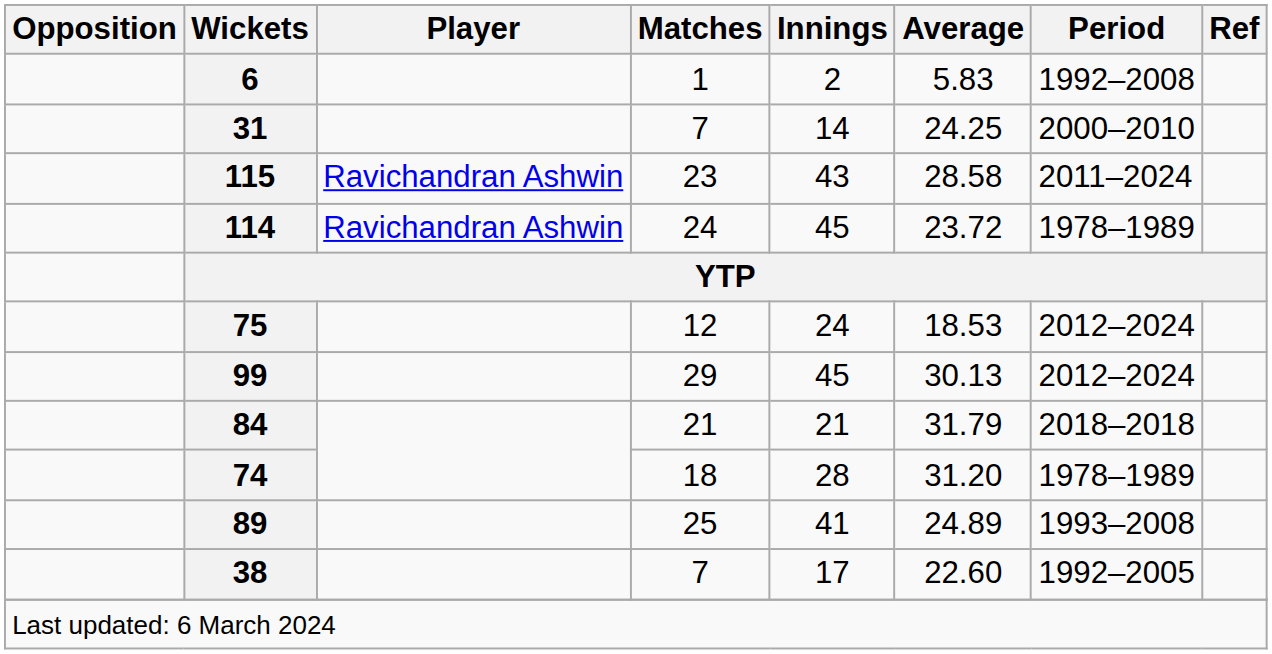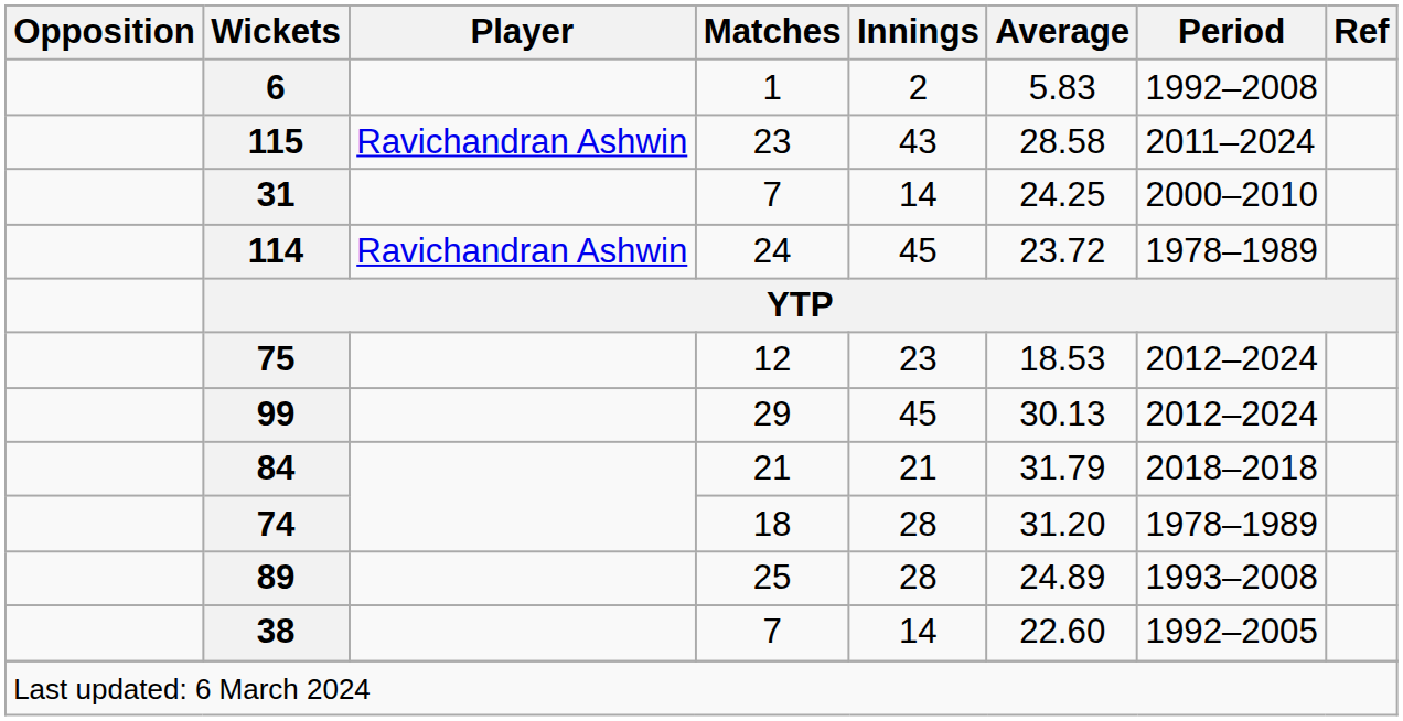 <table class="wikitable sortable">
 <tr>
 <th scope=col>Opposition</th>
 <th scope=col>Wickets</th>
 <th scope=col>Player</th>
 <th scope=col>Matches</th>
 <th scope=col>Innings</th>
 <th scope=col>Average</th>
 <th scope=col>Period</th>
 <th scope=col>Ref</th>
 </tr>
 <tr>
 <td style=text-align:left;></td>
 <th>6</th>
 <td></td>
 <td align=center>1</td>
 <td align=center>2</td>
 <td align=center>5.83</td>
 <td>1992–2008</td>
 <td></td>
 </tr>
 <tr>
 <td style=text-align:left;></td>
+<th>115</th>
+<td><a href='#'>Ravichandran Ashwin</a></td>
+<td align=center>23</td>
+<td align=center>43</td>
+<td align=center>28.58</td>
+<td>2011–2024</td>
+<td></td>
+</tr>
+<tr>
+<td style=text-align:left;></td>
 <th>31</th>
 <td></td>
 <td align=center>7</td>
 <td align=center>14</td>
 <td align=center>24.25</td>
 <td>2000–2010</td>
-<td></td>
-</tr>
-<tr>
-<td style=text-align:left;></td>
-<th>115</th>
-<td><a href='#'>Ravichandran Ashwin</a></td>
-<td align=center>23</td>
-<td align=center>43</td>
-<td align=center>28.58</td>
-<td>2011–2024</td>
 <td></td>
 </tr>
 <tr>
 <td style=text-align:left;></td>
 <th>114</th>
 <td><a href='#'>Ravichandran Ashwin</a></td>
 <td align=center>24</td>
 <td align=center>45</td>
 <td align=center>23.72</td>
 <td>1978–1989</td>
 <td></td>
 </tr>
 <tr>
 <td style=text-align:left;></td>
 <th scope=row style=text-align:center; colspan=7>YTP</th>
 </tr>
 <tr>
 <td style=text-align:left;></td>
 <th>75</th>
 <td></td>
 <td align=center>12</td>
-<td align=center>24</td>
+<td align=center>23</td>
 <td align=center>18.53</td>
 <td>2012–2024</td>
 <td></td>
 </tr>
 <tr>
 <td style=text-align:left;></td>
 <th>99</th>
 <td></td>
 <td align=center>29</td>
 <td align=center>45</td>
 <td align=center>30.13</td>
 <td>2012–2024</td>
 <td></td>
 </tr>
 <tr>
 <td style=text-align:left;></td>
 <th>84</th>
 <td rowspan=2></td>
 <td align=center>21</td>
 <td align=center>21</td>
 <td align=center>31.79</td>
 <td>2018–2018</td>
 <td></td>
 </tr>
 <tr>
 <td style=text-align:left;></td>
 <th>74</th>
 <td align=center>18</td>
 <td align=center>28</td>
 <td align=center>31.20</td>
 <td>1978–1989</td>
 <td></td>
 </tr>
 <tr>
 <td style=text-align:left;></td>
 <th>89</th>
 <td></td>
 <td align=center>25</td>
-<td align=center>41</td>
+<td align=center>28</td>
 <td align=center>24.89</td>
 <td>1993–2008</td>
 <td></td>
 </tr>
 <tr>
 <td style=text-align:left;></td>
 <th>38</th>
 <td></td>
 <td align=center>7</td>
-<td align=center>17</td>
+<td align=center>14</td>
 <td align=center>22.60</td>
 <td>1992–2005</td>
 <td></td>
 </tr>
 <tr>
 </tr>
 <tr class=sortbottom>
 <td colspan=8><small>Last updated: 6 March 2024</small></td>
 </tr>
 </table>
